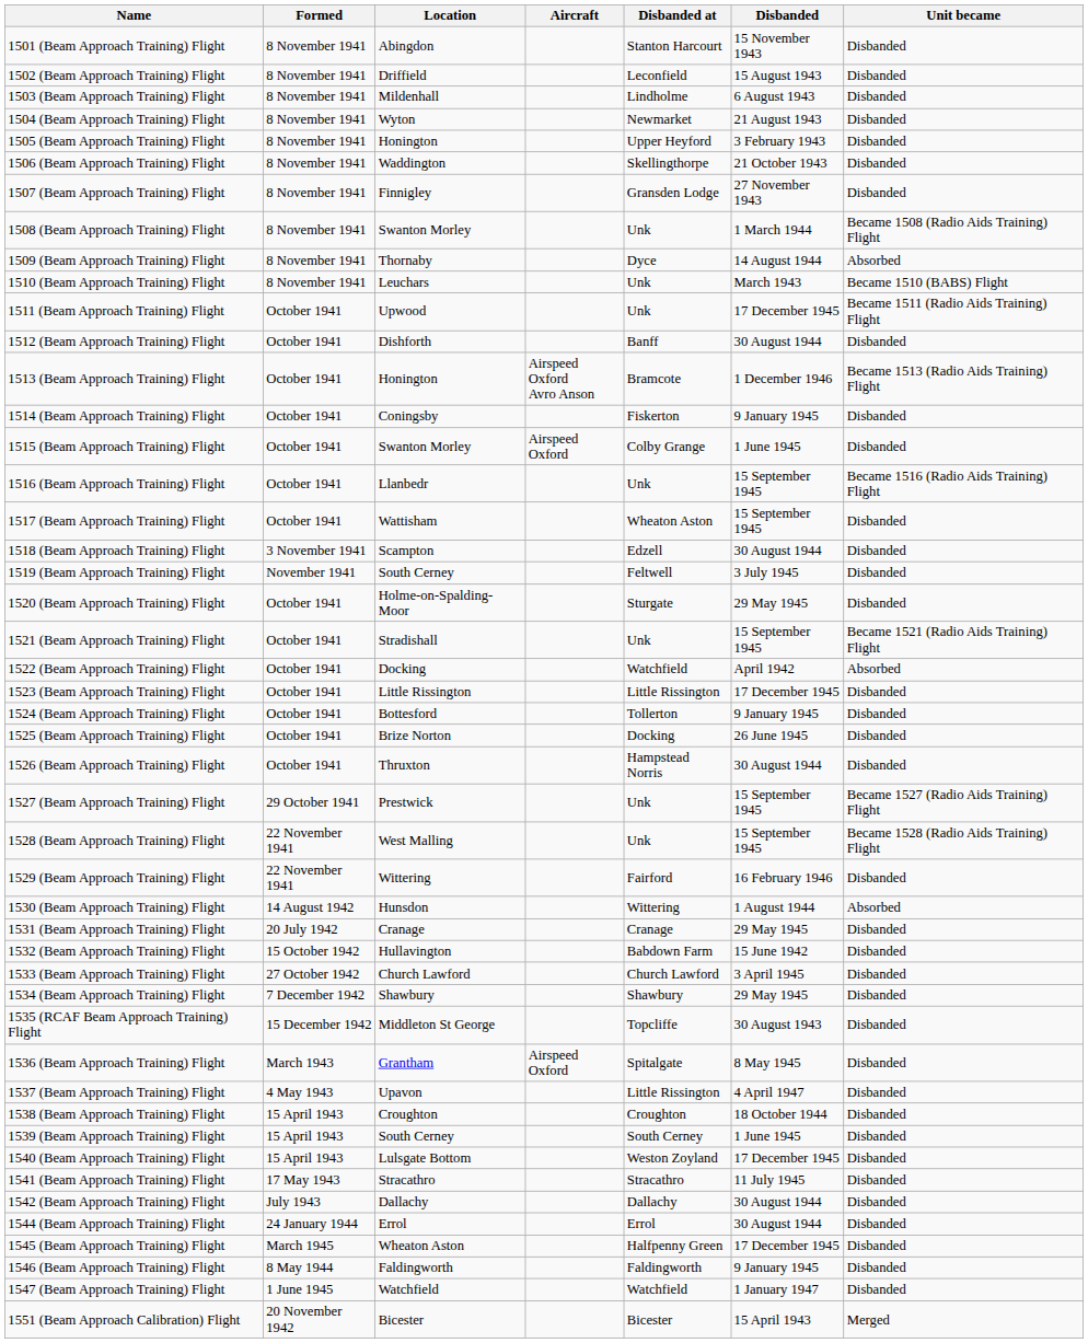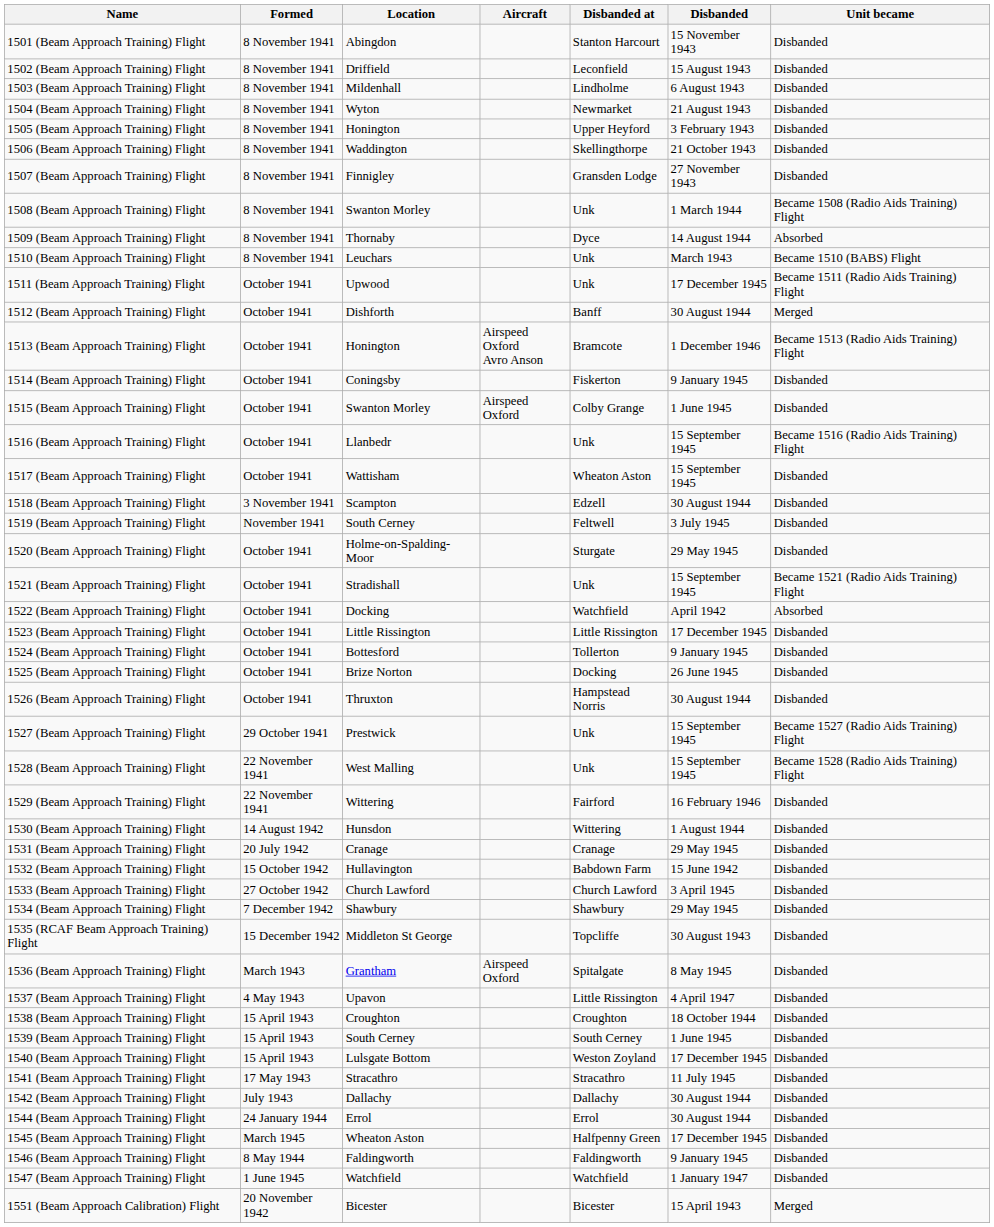 <table class="wikitable">
 <tr>
 <th>Name</th>
 <th>Formed</th>
 <th>Location</th>
 <th>Aircraft</th>
 <th>Disbanded at</th>
 <th>Disbanded</th>
 <th>Unit became</th>
 </tr>
 <tr>
 <td>1501 (Beam Approach Training) Flight</td>
 <td>8 November 1941</td>
 <td>Abingdon</td>
 <td></td>
 <td>Stanton Harcourt</td>
 <td>15 November 1943</td>
 <td>Disbanded</td>
 </tr>
 <tr>
 <td>1502 (Beam Approach Training) Flight</td>
 <td>8 November 1941</td>
 <td>Driffield</td>
 <td></td>
 <td>Leconfield</td>
 <td>15 August 1943</td>
 <td>Disbanded</td>
 </tr>
 <tr>
 <td>1503 (Beam Approach Training) Flight</td>
 <td>8 November 1941</td>
 <td>Mildenhall</td>
 <td></td>
 <td>Lindholme</td>
 <td>6 August 1943</td>
 <td>Disbanded</td>
 </tr>
 <tr>
 <td>1504 (Beam Approach Training) Flight</td>
 <td>8 November 1941</td>
 <td>Wyton</td>
 <td></td>
 <td>Newmarket</td>
 <td>21 August 1943</td>
 <td>Disbanded</td>
 </tr>
 <tr>
 <td>1505 (Beam Approach Training) Flight</td>
 <td>8 November 1941</td>
 <td>Honington</td>
 <td></td>
 <td>Upper Heyford</td>
 <td>3 February 1943</td>
 <td>Disbanded</td>
 </tr>
 <tr>
 <td>1506 (Beam Approach Training) Flight</td>
 <td>8 November 1941</td>
 <td>Waddington</td>
 <td></td>
 <td>Skellingthorpe</td>
 <td>21 October 1943</td>
 <td>Disbanded</td>
 </tr>
 <tr>
 <td>1507 (Beam Approach Training) Flight</td>
 <td>8 November 1941</td>
 <td>Finnigley</td>
 <td></td>
 <td>Gransden Lodge</td>
 <td>27 November 1943</td>
 <td>Disbanded</td>
 </tr>
 <tr>
 <td>1508 (Beam Approach Training) Flight</td>
 <td>8 November 1941</td>
 <td>Swanton Morley</td>
 <td></td>
 <td>Unk</td>
 <td>1 March 1944</td>
 <td>Became 1508 (Radio Aids Training) Flight</td>
 </tr>
 <tr>
 <td>1509 (Beam Approach Training) Flight</td>
 <td>8 November 1941</td>
 <td>Thornaby</td>
 <td></td>
 <td>Dyce</td>
 <td>14 August 1944</td>
 <td>Absorbed</td>
 </tr>
 <tr>
 <td>1510 (Beam Approach Training) Flight</td>
 <td>8 November 1941</td>
 <td>Leuchars</td>
 <td></td>
 <td>Unk</td>
 <td>March 1943</td>
 <td>Became 1510 (BABS) Flight</td>
 </tr>
 <tr>
 <td>1511 (Beam Approach Training) Flight</td>
 <td>October 1941</td>
 <td>Upwood</td>
 <td></td>
 <td>Unk</td>
 <td>17 December 1945</td>
 <td>Became 1511 (Radio Aids Training) Flight</td>
 </tr>
 <tr>
 <td>1512 (Beam Approach Training) Flight</td>
 <td>October 1941</td>
 <td>Dishforth</td>
 <td></td>
 <td>Banff</td>
 <td>30 August 1944</td>
-<td>Disbanded</td>
+<td>Merged</td>
 </tr>
 <tr>
 <td>1513 (Beam Approach Training) Flight</td>
 <td>October 1941</td>
 <td>Honington</td>
 <td>Airspeed Oxford<br>Avro Anson</td>
 <td>Bramcote</td>
 <td>1 December 1946</td>
 <td>Became 1513 (Radio Aids Training) Flight</td>
 </tr>
 <tr>
 <td>1514 (Beam Approach Training) Flight</td>
 <td>October 1941</td>
 <td>Coningsby</td>
 <td></td>
 <td>Fiskerton</td>
 <td>9 January 1945</td>
 <td>Disbanded</td>
 </tr>
 <tr>
 <td>1515 (Beam Approach Training) Flight</td>
 <td>October 1941</td>
 <td>Swanton Morley</td>
 <td>Airspeed Oxford</td>
 <td>Colby Grange</td>
 <td>1 June 1945</td>
 <td>Disbanded</td>
 </tr>
 <tr>
 <td>1516 (Beam Approach Training) Flight</td>
 <td>October 1941</td>
 <td>Llanbedr</td>
 <td></td>
 <td>Unk</td>
 <td>15 September 1945</td>
 <td>Became 1516 (Radio Aids Training) Flight</td>
 </tr>
 <tr>
 <td>1517 (Beam Approach Training) Flight</td>
 <td>October 1941</td>
 <td>Wattisham</td>
 <td></td>
 <td>Wheaton Aston</td>
 <td>15 September 1945</td>
 <td>Disbanded</td>
 </tr>
 <tr>
 <td>1518 (Beam Approach Training) Flight</td>
 <td>3 November 1941</td>
 <td>Scampton</td>
 <td></td>
 <td>Edzell</td>
 <td>30 August 1944</td>
 <td>Disbanded</td>
 </tr>
 <tr>
 <td>1519 (Beam Approach Training) Flight</td>
 <td>November 1941</td>
 <td>South Cerney</td>
 <td></td>
 <td>Feltwell</td>
 <td>3 July 1945</td>
 <td>Disbanded</td>
 </tr>
 <tr>
 <td>1520 (Beam Approach Training) Flight</td>
 <td>October 1941</td>
 <td>Holme-on-Spalding-Moor</td>
 <td></td>
 <td>Sturgate</td>
 <td>29 May 1945</td>
 <td>Disbanded</td>
 </tr>
 <tr>
 <td>1521 (Beam Approach Training) Flight</td>
 <td>October 1941</td>
 <td>Stradishall</td>
 <td></td>
 <td>Unk</td>
 <td>15 September 1945</td>
 <td>Became 1521 (Radio Aids Training) Flight</td>
 </tr>
 <tr>
 <td>1522 (Beam Approach Training) Flight</td>
 <td>October 1941</td>
 <td>Docking</td>
 <td></td>
 <td>Watchfield</td>
 <td>April 1942</td>
 <td>Absorbed</td>
 </tr>
 <tr>
 <td>1523 (Beam Approach Training) Flight</td>
 <td>October 1941</td>
 <td>Little Rissington</td>
 <td></td>
 <td>Little Rissington</td>
 <td>17 December 1945</td>
 <td>Disbanded</td>
 </tr>
 <tr>
 <td>1524 (Beam Approach Training) Flight</td>
 <td>October 1941</td>
 <td>Bottesford</td>
 <td></td>
 <td>Tollerton</td>
 <td>9 January 1945</td>
 <td>Disbanded</td>
 </tr>
 <tr>
 <td>1525 (Beam Approach Training) Flight</td>
 <td>October 1941</td>
 <td>Brize Norton</td>
 <td></td>
 <td>Docking</td>
 <td>26 June 1945</td>
 <td>Disbanded</td>
 </tr>
 <tr>
 <td>1526 (Beam Approach Training) Flight</td>
 <td>October 1941</td>
 <td>Thruxton</td>
 <td></td>
 <td>Hampstead Norris</td>
 <td>30 August 1944</td>
 <td>Disbanded</td>
 </tr>
 <tr>
 <td>1527 (Beam Approach Training) Flight</td>
 <td>29 October 1941</td>
 <td>Prestwick</td>
 <td></td>
 <td>Unk</td>
 <td>15 September 1945</td>
 <td>Became 1527 (Radio Aids Training) Flight</td>
 </tr>
 <tr>
 <td>1528 (Beam Approach Training) Flight</td>
 <td>22 November 1941</td>
 <td>West Malling</td>
 <td></td>
 <td>Unk</td>
 <td>15 September 1945</td>
 <td>Became 1528 (Radio Aids Training) Flight</td>
 </tr>
 <tr>
 <td>1529 (Beam Approach Training) Flight</td>
 <td>22 November 1941</td>
 <td>Wittering</td>
 <td></td>
 <td>Fairford</td>
 <td>16 February 1946</td>
 <td>Disbanded</td>
 </tr>
 <tr>
 <td>1530 (Beam Approach Training) Flight</td>
 <td>14 August 1942</td>
 <td>Hunsdon</td>
 <td></td>
 <td>Wittering</td>
 <td>1 August 1944</td>
-<td>Absorbed</td>
+<td>Disbanded</td>
 </tr>
 <tr>
 <td>1531 (Beam Approach Training) Flight</td>
 <td>20 July 1942</td>
 <td>Cranage</td>
 <td></td>
 <td>Cranage</td>
 <td>29 May 1945</td>
 <td>Disbanded</td>
 </tr>
 <tr>
 <td>1532 (Beam Approach Training) Flight</td>
 <td>15 October 1942</td>
 <td>Hullavington</td>
 <td></td>
 <td>Babdown Farm</td>
 <td>15 June 1942</td>
 <td>Disbanded</td>
 </tr>
 <tr>
 <td>1533 (Beam Approach Training) Flight</td>
 <td>27 October 1942</td>
 <td>Church Lawford</td>
 <td></td>
 <td>Church Lawford</td>
 <td>3 April 1945</td>
 <td>Disbanded</td>
 </tr>
 <tr>
 <td>1534 (Beam Approach Training) Flight</td>
 <td>7 December 1942</td>
 <td>Shawbury</td>
 <td></td>
 <td>Shawbury</td>
 <td>29 May 1945</td>
 <td>Disbanded</td>
 </tr>
 <tr>
 <td>1535 (RCAF Beam Approach Training) Flight</td>
 <td>15 December 1942</td>
 <td>Middleton St George</td>
 <td></td>
 <td>Topcliffe</td>
 <td>30 August 1943</td>
 <td>Disbanded</td>
 </tr>
 <tr>
 <td>1536 (Beam Approach Training) Flight</td>
 <td>March 1943</td>
 <td><a href='#'>Grantham</a></td>
 <td>Airspeed Oxford</td>
 <td>Spitalgate</td>
 <td>8 May 1945</td>
 <td>Disbanded</td>
 </tr>
 <tr>
 <td>1537 (Beam Approach Training) Flight</td>
 <td>4 May 1943</td>
 <td>Upavon</td>
 <td></td>
 <td>Little Rissington</td>
 <td>4 April 1947</td>
 <td>Disbanded</td>
 </tr>
 <tr>
 <td>1538 (Beam Approach Training) Flight</td>
 <td>15 April 1943</td>
 <td>Croughton</td>
 <td></td>
 <td>Croughton</td>
 <td>18 October 1944</td>
 <td>Disbanded</td>
 </tr>
 <tr>
 <td>1539 (Beam Approach Training) Flight</td>
 <td>15 April 1943</td>
 <td>South Cerney</td>
 <td></td>
 <td>South Cerney</td>
 <td>1 June 1945</td>
 <td>Disbanded</td>
 </tr>
 <tr>
 <td>1540 (Beam Approach Training) Flight</td>
 <td>15 April 1943</td>
 <td>Lulsgate Bottom</td>
 <td></td>
 <td>Weston Zoyland</td>
 <td>17 December 1945</td>
 <td>Disbanded</td>
 </tr>
 <tr>
 <td>1541 (Beam Approach Training) Flight</td>
 <td>17 May 1943</td>
 <td>Stracathro</td>
 <td></td>
 <td>Stracathro</td>
 <td>11 July 1945</td>
 <td>Disbanded</td>
 </tr>
 <tr>
 <td>1542 (Beam Approach Training) Flight</td>
 <td>July 1943</td>
 <td>Dallachy</td>
 <td></td>
 <td>Dallachy</td>
 <td>30 August 1944</td>
 <td>Disbanded</td>
 </tr>
 <tr>
 <td>1544 (Beam Approach Training) Flight</td>
 <td>24 January 1944</td>
 <td>Errol</td>
 <td></td>
 <td>Errol</td>
 <td>30 August 1944</td>
 <td>Disbanded</td>
 </tr>
 <tr>
 <td>1545 (Beam Approach Training) Flight</td>
 <td>March 1945</td>
 <td>Wheaton Aston</td>
 <td></td>
 <td>Halfpenny Green</td>
 <td>17 December 1945</td>
 <td>Disbanded</td>
 </tr>
 <tr>
 <td>1546 (Beam Approach Training) Flight</td>
 <td>8 May 1944</td>
 <td>Faldingworth</td>
 <td></td>
 <td>Faldingworth</td>
 <td>9 January 1945</td>
 <td>Disbanded</td>
 </tr>
 <tr>
 <td>1547 (Beam Approach Training) Flight</td>
 <td>1 June 1945</td>
 <td>Watchfield</td>
 <td></td>
 <td>Watchfield</td>
 <td>1 January 1947</td>
 <td>Disbanded</td>
 </tr>
 <tr>
 <td>1551 (Beam Approach Calibration) Flight</td>
 <td>20 November 1942</td>
 <td>Bicester</td>
 <td></td>
 <td>Bicester</td>
 <td>15 April 1943</td>
 <td>Merged</td>
 </tr>
 </table>
